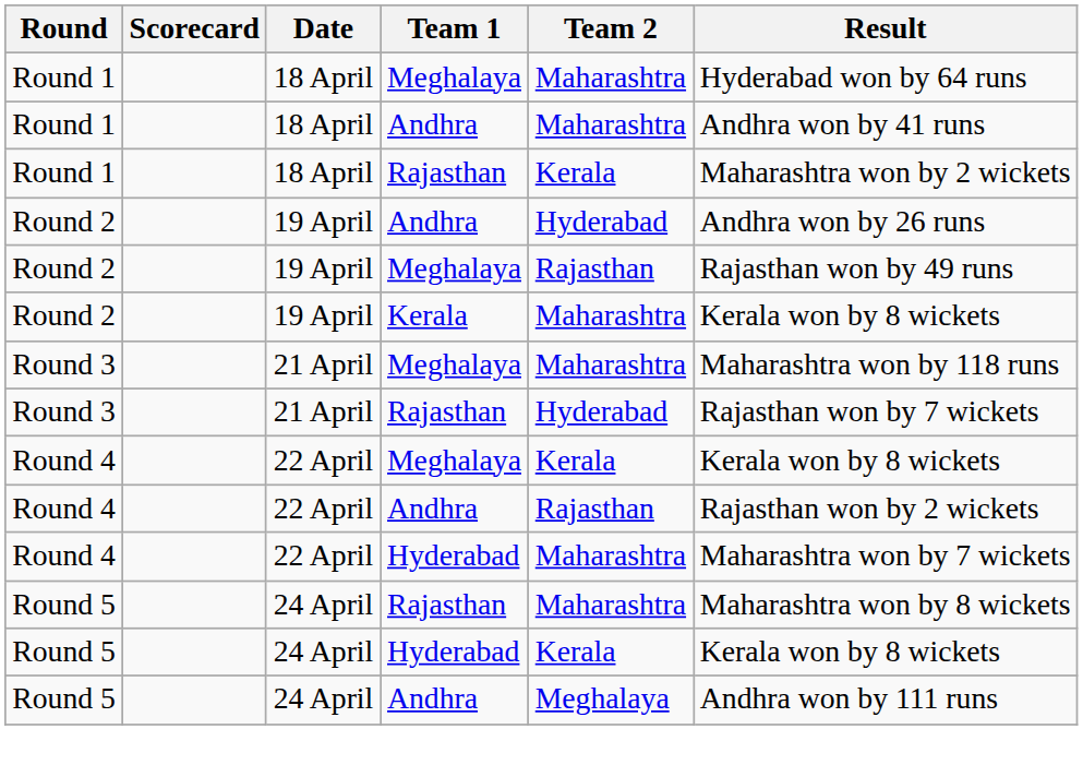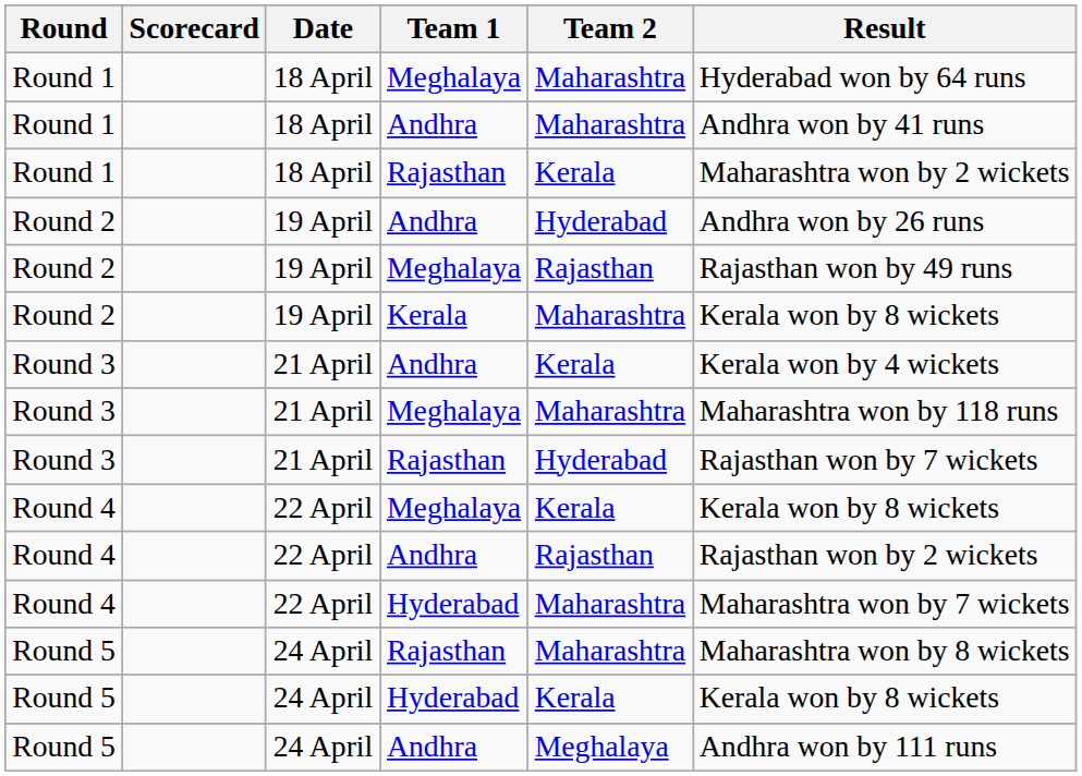 <table class="wikitable collapsible sortable collapsed">
 <tr>
 <th>Round</th>
 <th>Scorecard</th>
 <th>Date</th>
 <th>Team 1</th>
 <th>Team 2</th>
 <th>Result</th>
 </tr>
 <tr>
 <td>Round 1</td>
 <td></td>
 <td>18 April</td>
 <td><a href='#'>Meghalaya</a></td>
 <td><a href='#'>Maharashtra</a></td>
 <td>Hyderabad won by 64 runs</td>
 </tr>
 <tr>
 <td>Round 1</td>
 <td></td>
 <td>18 April</td>
 <td><a href='#'>Andhra</a></td>
 <td><a href='#'>Maharashtra</a></td>
 <td>Andhra won by 41 runs</td>
 </tr>
 <tr>
 <td>Round 1</td>
 <td></td>
 <td>18 April</td>
 <td><a href='#'>Rajasthan</a></td>
 <td><a href='#'>Kerala</a></td>
 <td>Maharashtra won by 2 wickets</td>
 </tr>
 <tr>
 <td>Round 2</td>
 <td></td>
 <td>19 April</td>
 <td><a href='#'>Andhra</a></td>
 <td><a href='#'>Hyderabad</a></td>
 <td>Andhra won by 26 runs</td>
 </tr>
 <tr>
 <td>Round 2</td>
 <td></td>
 <td>19 April</td>
 <td><a href='#'>Meghalaya</a></td>
 <td><a href='#'>Rajasthan</a></td>
 <td>Rajasthan won by 49 runs</td>
 </tr>
 <tr>
 <td>Round 2</td>
 <td></td>
 <td>19 April</td>
 <td><a href='#'>Kerala</a></td>
 <td><a href='#'>Maharashtra</a></td>
 <td>Kerala won by 8 wickets</td>
+</tr>
+<tr>
+<td>Round 3</td>
+<td></td>
+<td>21 April</td>
+<td><a href='#'>Andhra</a></td>
+<td><a href='#'>Kerala</a></td>
+<td>Kerala won by 4 wickets</td>
 </tr>
 <tr>
 <td>Round 3</td>
 <td></td>
 <td>21 April</td>
 <td><a href='#'>Meghalaya</a></td>
 <td><a href='#'>Maharashtra</a></td>
 <td>Maharashtra won by 118 runs</td>
 </tr>
 <tr>
 <td>Round 3</td>
 <td></td>
 <td>21 April</td>
 <td><a href='#'>Rajasthan</a></td>
 <td><a href='#'>Hyderabad</a></td>
 <td>Rajasthan won by 7 wickets</td>
 </tr>
 <tr>
 <td>Round 4</td>
 <td></td>
 <td>22 April</td>
 <td><a href='#'>Meghalaya</a></td>
 <td><a href='#'>Kerala</a></td>
 <td>Kerala won by 8 wickets</td>
 </tr>
 <tr>
 <td>Round 4</td>
 <td></td>
 <td>22 April</td>
 <td><a href='#'>Andhra</a></td>
 <td><a href='#'>Rajasthan</a></td>
 <td>Rajasthan won by 2 wickets</td>
 </tr>
 <tr>
 <td>Round 4</td>
 <td></td>
 <td>22 April</td>
 <td><a href='#'>Hyderabad</a></td>
 <td><a href='#'>Maharashtra</a></td>
 <td>Maharashtra won by 7 wickets</td>
 </tr>
 <tr>
 <td>Round 5</td>
 <td></td>
 <td>24 April</td>
 <td><a href='#'>Rajasthan</a></td>
 <td><a href='#'>Maharashtra</a></td>
 <td>Maharashtra won by 8 wickets</td>
 </tr>
 <tr>
 <td>Round 5</td>
 <td></td>
 <td>24 April</td>
 <td><a href='#'>Hyderabad</a></td>
 <td><a href='#'>Kerala</a></td>
 <td>Kerala won by 8 wickets</td>
 </tr>
 <tr>
 <td>Round 5</td>
 <td></td>
 <td>24 April</td>
 <td><a href='#'>Andhra</a></td>
 <td><a href='#'>Meghalaya</a></td>
 <td>Andhra won by 111 runs</td>
 </tr>
 </table>
